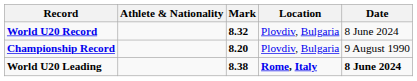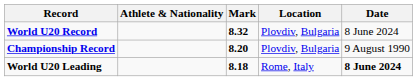 <table class="wikitable">
 <tr>
 <th scope="col">Record</th>
 <th scope="col">Athlete & Nationality</th>
 <th scope="col">Mark</th>
 <th scope="col">Location</th>
 <th scope="col">Date</th>
 </tr>
 <tr>
 <td><strong><a href='#'>World U20 Record</a></strong></td>
 <td></td>
 <td><strong>8.32</strong></td>
 <td><a href='#'>Plovdiv</a>, <a href='#'>Bulgaria</a></td>
 <td>8 June 2024</td>
 </tr>
 <tr>
 <td><strong><a href='#'>Championship Record</a></strong></td>
 <td></td>
 <td><strong>8.20</strong></td>
 <td><a href='#'>Plovdiv</a>, <a href='#'>Bulgaria</a></td>
 <td>9 August 1990</td>
 </tr>
 <tr>
 <td><strong>World U20 Leading</strong></td>
 <td></td>
-<td><strong>8.38</strong></td>
-<td><strong><a href='#'>Rome</a>, <a href='#'>Italy</a></strong></td>
+<td><strong>8.18</strong></td>
+<td><a href='#'>Rome</a>, <a href='#'>Italy</a></td>
 <td><strong>8 June 2024</strong></td>
 </tr>
 </table>
